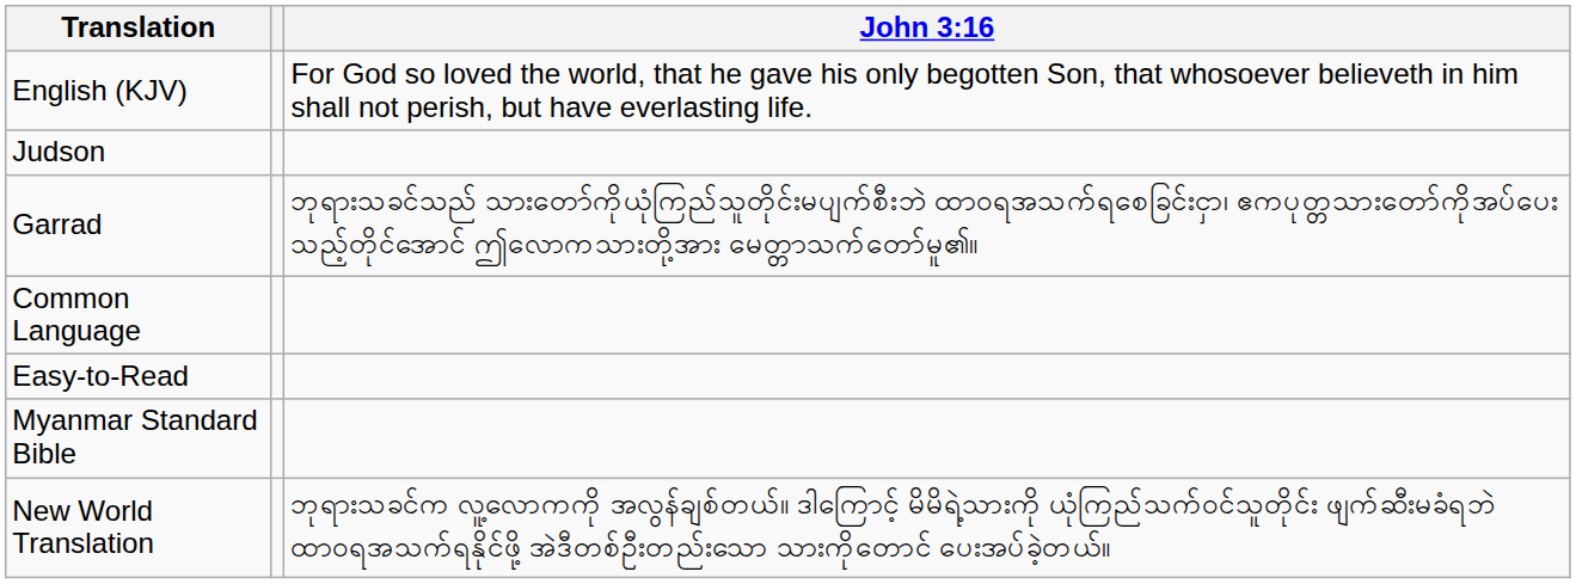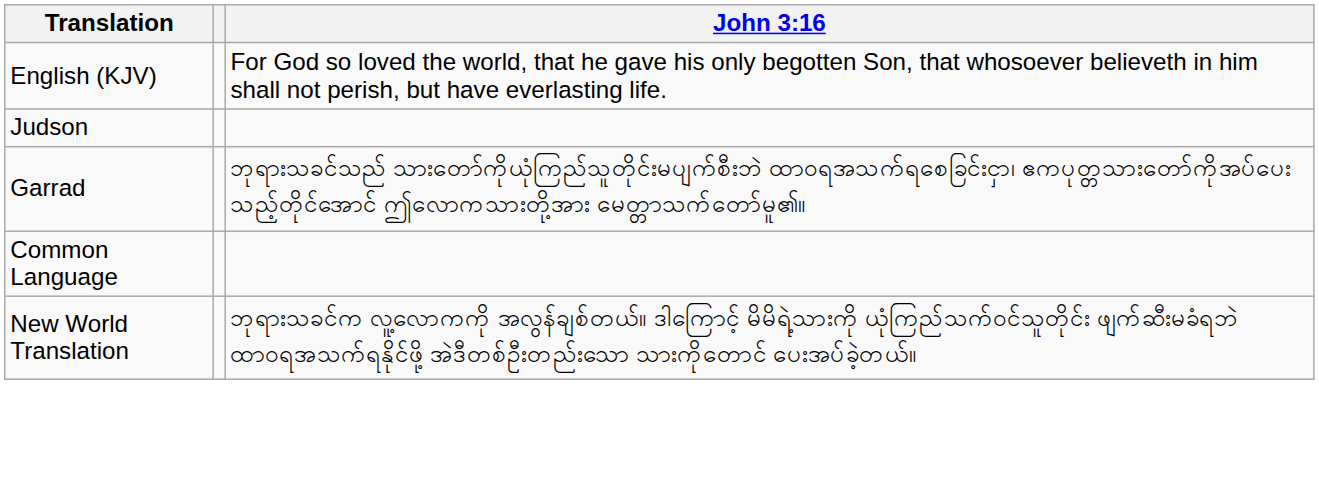 <table class="wikitable">
 <tr>
 <th>Translation</th>
 <th></th>
 <th><a href='#'>John 3:16</a></th>
 </tr>
 <tr>
 <td>English (KJV)</td>
 <td></td>
 <td>For God so loved the world, that he gave his only begotten Son, that whosoever believeth in him shall not perish, but have everlasting life.</td>
 </tr>
 <tr>
 <td>Judson</td>
 <td></td>
 <td></td>
 </tr>
 <tr>
 <td>Garrad</td>
 <td></td>
 <td>ဘုရားသခင်သည် သားတော်ကိုယုံကြည်သူတိုင်းမပျက်စီးဘဲ ထာဝရအသက်ရစေခြင်းငှာ၊ ဧကပုတ္တသားတော်ကိုအပ်ပေးသည့်တိုင်အောင် ဤလောကသားတို့အား မေတ္တာသက်တော်မူ၏။</td>
 </tr>
 <tr>
 <td>Common Language</td>
 <td></td>
 <td></td>
 </tr>
 <tr>
-<td>Easy-to-Read</td>
-<td></td>
-<td></td>
-</tr>
-<tr>
-<td>Myanmar Standard Bible</td>
-<td></td>
-<td></td>
-</tr>
-<tr>
 <td>New World Translation</td>
 <td></td>
 <td>ဘုရားသခင်က လူ့လောကကို အလွန်ချစ်တယ်။ ဒါကြောင့် မိမိရဲ့သားကို ယုံကြည်သက်ဝင်သူတိုင်း ဖျက်ဆီးမခံရဘဲ ထာဝရအသက်ရနိုင်ဖို့ အဲဒီတစ်ဦးတည်းသော သားကိုတောင် ပေးအပ်ခဲ့တယ်။</td>
 </tr>
 </table>
